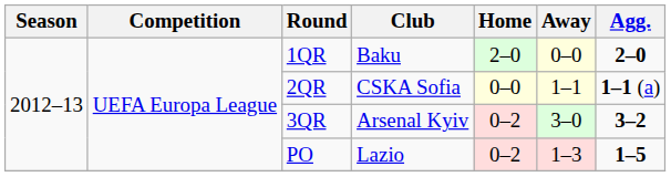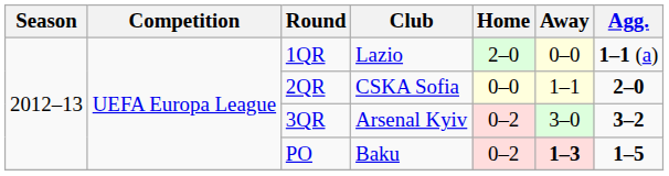 <table class="wikitable">
 <tr>
 <th>Season</th>
 <th>Competition</th>
 <th>Round</th>
 <th>Club</th>
 <th>Home</th>
 <th>Away</th>
 <th><a href='#'>Agg.</a></th>
 </tr>
 <tr>
 <td rowspan=4>2012–13</td>
 <td rowspan=4><a href='#'>UEFA Europa League</a></td>
 <td><a href='#'>1QR</a></td>
-<td> <a href='#'>Baku</a></td>
+<td> <a href='#'>Lazio</a></td>
 <td style="text-align:center;" bgcolor="#DDFFDD">2–0</td>
 <td style="text-align:center;" bgcolor="#FFFFDD">0–0</td>
-<td style="text-align:center;"><strong>2–0</strong></td>
+<td style="text-align:center;"><strong>1–1</strong> (<a href='#'>a</a>)</td>
 </tr>
 <tr>
 <td><a href='#'>2QR</a></td>
 <td> <a href='#'>CSKA Sofia</a></td>
 <td style="text-align:center;" bgcolor="#FFFFDD">0–0</td>
 <td style="text-align:center;" bgcolor="#FFFFDD">1–1</td>
-<td style="text-align:center;"><strong>1–1</strong> (<a href='#'>a</a>)</td>
+<td style="text-align:center;"><strong>2–0</strong></td>
 </tr>
 <tr>
 <td><a href='#'>3QR</a></td>
 <td> <a href='#'>Arsenal Kyiv</a></td>
 <td style="text-align:center;" bgcolor="#FFDDDD">0–2</td>
 <td style="text-align:center;" bgcolor="#DDFFDD">3–0</td>
 <td style="text-align:center;"><strong>3–2</strong></td>
 </tr>
 <tr>
 <td><a href='#'>PO</a></td>
-<td> <a href='#'>Lazio</a></td>
+<td> <a href='#'>Baku</a></td>
 <td style="text-align:center;" bgcolor="#FFDDDD">0–2</td>
-<td style="text-align:center;" bgcolor="#FFDDDD">1–3</td>
+<td style="text-align:center;" bgcolor="#FFDDDD"><strong>1–3</strong></td>
 <td style="text-align:center;"><strong>1–5</strong></td>
 </tr>
 <tr>
 </tr>
 </table>
